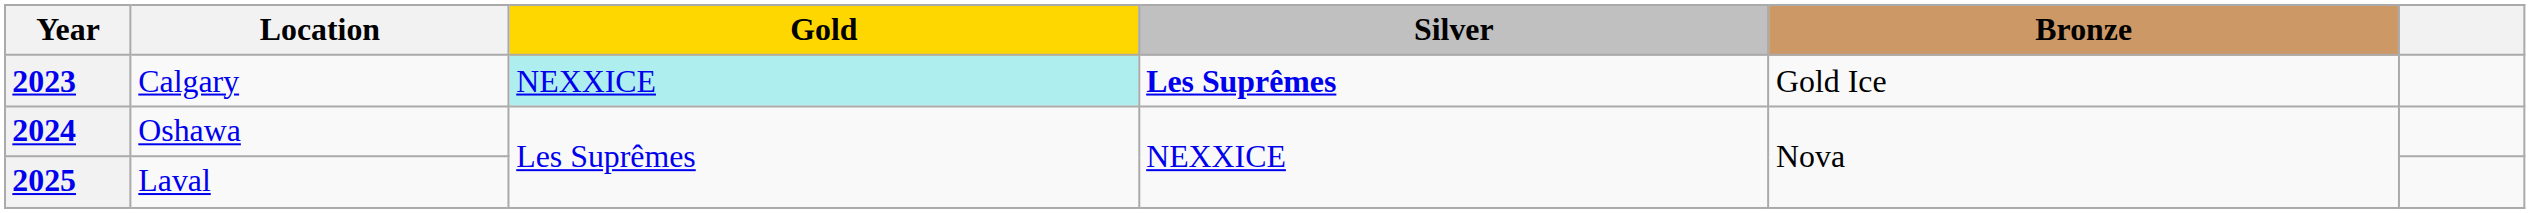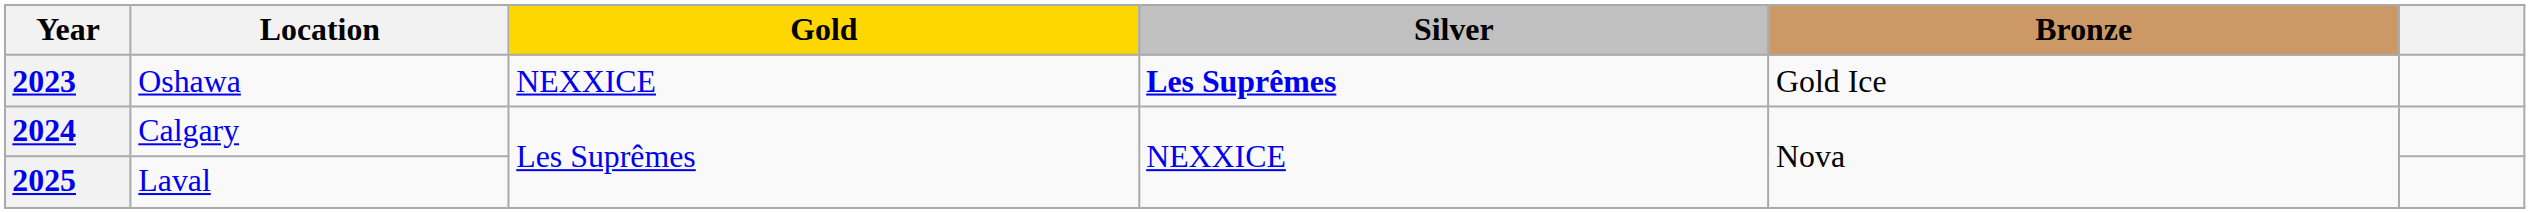 <table class="wikitable unsortable" style="text-align:left; width:80%">
 <tr>
 <th scope="col" style="text-align:center; width:5%">Year</th>
 <th scope="col" style="text-align:center; width:15%">Location</th>
 <th scope="col" style="text-align:center; width:25%; background:gold">Gold</th>
 <th scope="col" style="text-align:center; width:25%; background:silver">Silver</th>
 <th scope="col" style="text-align:center; width:25%; background:#c96">Bronze</th>
 <th scope="col" style="text-align:center; width:5%"></th>
 </tr>
 <tr>
 <th scope="row" style="text-align:left"><a href='#'>2023</a></th>
-<td><a href='#'>Calgary</a></td>
-<td style="background: paleturquoise;"><a href='#'>NEXXICE</a></td>
+<td><a href='#'>Oshawa</a></td>
+<td><a href='#'>NEXXICE</a></td>
 <td><strong><a href='#'>Les Suprêmes</a></strong></td>
 <td>Gold Ice</td>
 <td></td>
 </tr>
 <tr>
 <th scope="row" style="text-align:left"><a href='#'>2024</a></th>
-<td><a href='#'>Oshawa</a></td>
+<td><a href='#'>Calgary</a></td>
 <td rowspan="2"><a href='#'>Les Suprêmes</a></td>
 <td rowspan="2"><a href='#'>NEXXICE</a></td>
 <td rowspan="2">Nova</td>
 <td></td>
 </tr>
 <tr>
 <th scope="row" style="text-align:left"><a href='#'>2025</a></th>
 <td><a href='#'>Laval</a></td>
 <td></td>
 </tr>
 </table>
